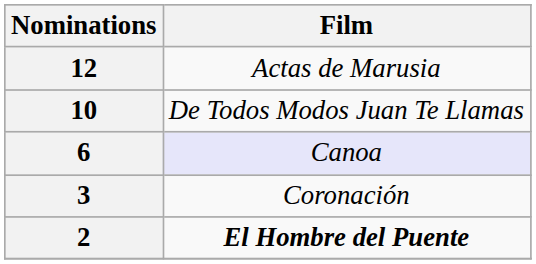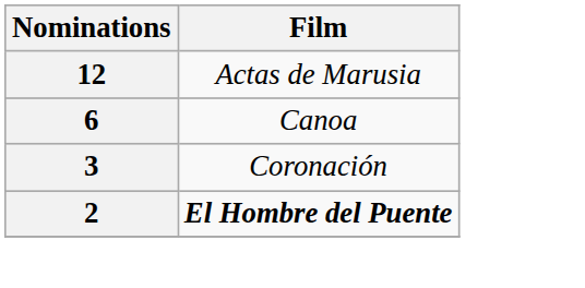 <table class="wikitable plainrowheaders" style="text-align:center;">
 <tr>
 <th scope="col" width="55">Nominations</th>
 <th scope="col" align="center">Film</th>
 </tr>
 <tr>
 <th scope=row rowspan=1 style="text-align:center">12</th>
 <td><em>Actas de Marusia</em></td>
 </tr>
 <tr>
-<th scope=row rowspan=1 style="text-align:center">10</th>
-<td><em>De Todos Modos Juan Te Llamas</em></td>
-</tr>
-<tr>
 <th scope=row rowspan=1 style="text-align:center">6</th>
-<td style="background: lavender;"><em>Canoa</em></td>
+<td><em>Canoa</em></td>
 </tr>
 <tr>
 <th scope=row rowspan=1 style="text-align:center">3</th>
 <td><em>Coronación</em></td>
 </tr>
 <tr>
 <th scope=row rowspan=1 style="text-align:center">2</th>
 <td><strong><em>El Hombre del Puente</em></strong></td>
 </tr>
 <tr>
 </tr>
 </table>
